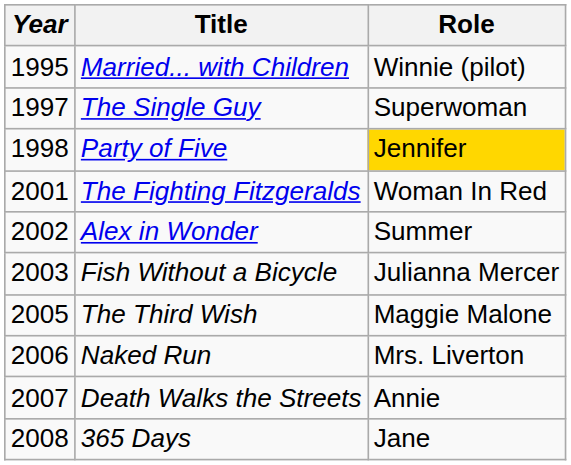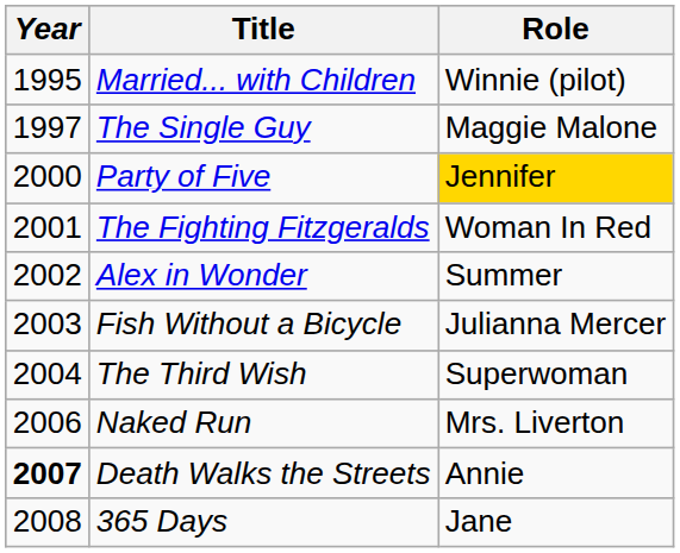 <table class="wikitable">
 <tr>
 <th><em>Year</em></th>
 <th><strong>Title</strong></th>
 <th><strong>Role</strong></th>
 </tr>
 <tr>
 <td>1995</td>
 <td><em><a href='#'>Married... with Children</a></em></td>
 <td>Winnie (pilot)</td>
 </tr>
 <tr>
 <td>1997</td>
 <td><em><a href='#'>The Single Guy</a></em></td>
-<td>Superwoman</td>
+<td>Maggie Malone</td>
 </tr>
 <tr>
-<td>1998</td>
+<td>2000</td>
 <td><em><a href='#'>Party of Five</a></em></td>
 <td style="background: gold;">Jennifer</td>
 </tr>
 <tr>
 <td>2001</td>
 <td><em><a href='#'>The Fighting Fitzgeralds</a></em></td>
 <td>Woman In Red</td>
 </tr>
 <tr>
 <td>2002</td>
 <td><em><a href='#'>Alex in Wonder</a></em></td>
 <td>Summer</td>
 </tr>
 <tr>
 <td>2003</td>
 <td><em>Fish Without a Bicycle</em></td>
 <td>Julianna Mercer</td>
 </tr>
 <tr>
-<td>2005</td>
+<td>2004</td>
 <td><em>The Third Wish</em></td>
-<td>Maggie Malone</td>
+<td>Superwoman</td>
 </tr>
 <tr>
 <td>2006</td>
 <td><em>Naked Run</em></td>
 <td>Mrs. Liverton</td>
 </tr>
 <tr>
-<td>2007</td>
+<td><strong>2007</strong></td>
 <td><em>Death Walks the Streets</em></td>
 <td>Annie</td>
 </tr>
 <tr>
 <td>2008</td>
 <td><em>365 Days</em></td>
 <td>Jane</td>
 </tr>
 </table>
